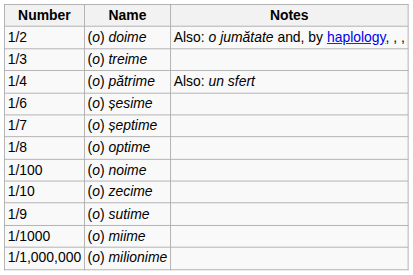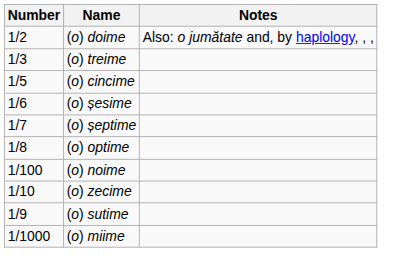 <table class="wikitable">
 <tr>
 <th>Number</th>
 <th>Name</th>
 <th>Notes</th>
 </tr>
 <tr>
 <td>1/2</td>
 <td>(<em>o</em>) <em>doime</em></td>
 <td>Also: <em>o jumătate</em> and, by <a href='#'>haplology</a>, , , </td>
 </tr>
 <tr>
 <td>1/3</td>
 <td>(<em>o</em>) <em>treime</em></td>
 <td></td>
 </tr>
 <tr>
-<td>1/4</td>
-<td>(<em>o</em>) <em>pătrime</em></td>
-<td>Also: <em>un sfert</em></td>
+<td>1/5</td>
+<td>(<em>o</em>) <em>cincime</em></td>
+<td></td>
 </tr>
 <tr>
 <td>1/6</td>
 <td>(<em>o</em>) <em>șesime</em></td>
 <td></td>
 </tr>
 <tr>
 <td>1/7</td>
 <td>(<em>o</em>) <em>șeptime</em></td>
 <td></td>
 </tr>
 <tr>
 <td>1/8</td>
 <td>(<em>o</em>) <em>optime</em></td>
 <td></td>
 </tr>
 <tr>
 <td>1/100</td>
 <td>(<em>o</em>) <em>noime</em></td>
 <td></td>
 </tr>
 <tr>
 <td>1/10</td>
 <td>(<em>o</em>) <em>zecime</em></td>
 <td></td>
 </tr>
 <tr>
 <td>1/9</td>
 <td>(<em>o</em>) <em>sutime</em></td>
 <td></td>
 </tr>
 <tr>
 <td>1/1000</td>
 <td>(<em>o</em>) <em>miime</em></td>
 <td></td>
 </tr>
-<tr>
-<td>1/1,000,000</td>
-<td>(<em>o</em>) <em>milionime</em></td>
-<td></td>
-</tr>
 </table>
